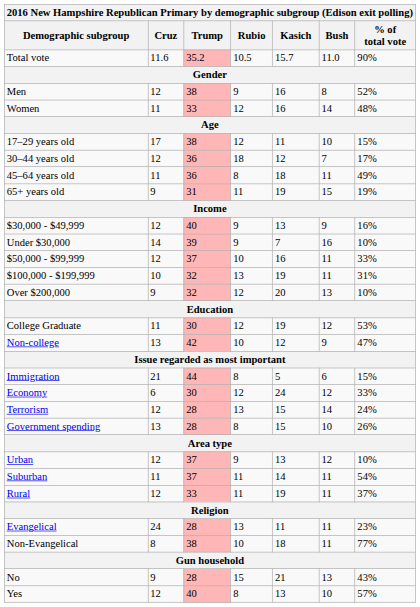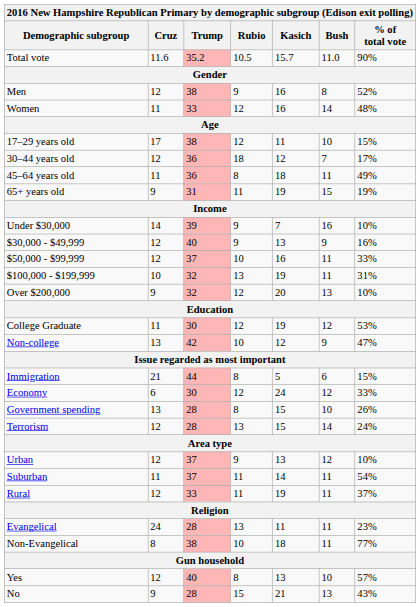 <table class="wikitable sortable">
 <tr>
 <th colspan="7">2016 New Hampshire Republican Primary by demographic subgroup (Edison exit polling)</th>
 </tr>
 <tr>
 <th>Demographic subgroup</th>
 <th>Cruz</th>
 <th>Trump</th>
 <th>Rubio</th>
 <th>Kasich</th>
 <th>Bush</th>
 <th>% of<br>total vote</th>
 </tr>
 <tr>
 <td>Total vote</td>
 <td>11.6</td>
 <td style="text-align:left; background:#ffb6b6;">35.2</td>
 <td>10.5</td>
 <td>15.7</td>
 <td>11.0</td>
 <td>90%</td>
 </tr>
 <tr>
 <th colspan="7">Gender</th>
 </tr>
 <tr>
 <td>Men</td>
 <td>12</td>
 <td style="text-align:left; background:#ffb6b6;">38</td>
 <td>9</td>
 <td>16</td>
 <td>8</td>
 <td>52%</td>
 </tr>
 <tr>
 <td>Women</td>
 <td>11</td>
 <td style="text-align:left; background:#ffb6b6;">33</td>
 <td>12</td>
 <td>16</td>
 <td>14</td>
 <td>48%</td>
 </tr>
 <tr>
 <th colspan="7">Age</th>
 </tr>
 <tr>
 <td>17–29 years old</td>
 <td>17</td>
 <td style="text-align:left; background:#ffb6b6;">38</td>
 <td>12</td>
 <td>11</td>
 <td>10</td>
 <td>15%</td>
 </tr>
 <tr>
 <td>30–44 years old</td>
 <td>12</td>
 <td style="text-align:left; background:#ffb6b6;">36</td>
 <td>18</td>
 <td>12</td>
 <td>7</td>
 <td>17%</td>
 </tr>
 <tr>
 <td>45–64 years old</td>
 <td>11</td>
 <td style="text-align:left; background:#ffb6b6;">36</td>
 <td>8</td>
 <td>18</td>
 <td>11</td>
 <td>49%</td>
 </tr>
 <tr>
 <td>65+ years old</td>
 <td>9</td>
 <td style="text-align:left; background:#ffb6b6;">31</td>
 <td>11</td>
 <td>19</td>
 <td>15</td>
 <td>19%</td>
 </tr>
 <tr>
 <th colspan="7">Income</th>
 </tr>
 <tr>
+<td>Under $30,000</td>
+<td>14</td>
+<td style="text-align:left; background:#ffb6b6;">39</td>
+<td>9</td>
+<td>7</td>
+<td>16</td>
+<td>10%</td>
+</tr>
+<tr>
 <td>$30,000 - $49,999</td>
 <td>12</td>
 <td style="text-align:left; background:#ffb6b6;">40</td>
 <td>9</td>
 <td>13</td>
 <td>9</td>
 <td>16%</td>
-</tr>
-<tr>
-<td>Under $30,000</td>
-<td>14</td>
-<td style="text-align:left; background:#ffb6b6;">39</td>
-<td>9</td>
-<td>7</td>
-<td>16</td>
-<td>10%</td>
 </tr>
 <tr>
 <td>$50,000 - $99,999</td>
 <td>12</td>
 <td style="text-align:left; background:#ffb6b6;">37</td>
 <td>10</td>
 <td>16</td>
 <td>11</td>
 <td>33%</td>
 </tr>
 <tr>
 <td>$100,000 - $199,999</td>
 <td>10</td>
 <td style="text-align:left; background:#ffb6b6;">32</td>
 <td>13</td>
 <td>19</td>
 <td>11</td>
 <td>31%</td>
 </tr>
 <tr>
 <td>Over $200,000</td>
 <td>9</td>
 <td style="text-align:left; background:#ffb6b6;">32</td>
 <td>12</td>
 <td>20</td>
 <td>13</td>
 <td>10%</td>
 </tr>
 <tr>
 <th colspan="7">Education</th>
 </tr>
 <tr>
 <td>College Graduate</td>
 <td>11</td>
 <td style="text-align:left; background:#ffb6b6;">30</td>
 <td>12</td>
 <td>19</td>
 <td>12</td>
 <td>53%</td>
 </tr>
 <tr>
 <td><a href='#'>Non-college</a></td>
 <td>13</td>
 <td style="text-align:left; background:#ffb6b6;">42</td>
 <td>10</td>
 <td>12</td>
 <td>9</td>
 <td>47%</td>
 </tr>
 <tr>
 <th colspan="7">Issue regarded as most important</th>
 </tr>
 <tr>
 <td><a href='#'>Immigration</a></td>
 <td>21</td>
 <td style="text-align:left; background:#ffb6b6;">44</td>
 <td>8</td>
 <td>5</td>
 <td>6</td>
 <td>15%</td>
 </tr>
 <tr>
 <td><a href='#'>Economy</a></td>
 <td>6</td>
 <td style="text-align:left; background:#ffb6b6;">30</td>
 <td>12</td>
 <td>24</td>
 <td>12</td>
 <td>33%</td>
 </tr>
 <tr>
+<td><a href='#'>Government spending</a></td>
+<td>13</td>
+<td style="text-align:left; background:#ffb6b6;">28</td>
+<td>8</td>
+<td>15</td>
+<td>10</td>
+<td>26%</td>
+</tr>
+<tr>
 <td><a href='#'>Terrorism</a></td>
 <td>12</td>
 <td style="text-align:left; background:#ffb6b6;">28</td>
 <td>13</td>
 <td>15</td>
 <td>14</td>
 <td>24%</td>
-</tr>
-<tr>
-<td><a href='#'>Government spending</a></td>
-<td>13</td>
-<td style="text-align:left; background:#ffb6b6;">28</td>
-<td>8</td>
-<td>15</td>
-<td>10</td>
-<td>26%</td>
 </tr>
 <tr>
 <th colspan="7">Area type</th>
 </tr>
 <tr>
 <td><a href='#'>Urban</a></td>
 <td>12</td>
 <td style="text-align:left; background:#ffb6b6;">37</td>
 <td>9</td>
 <td>13</td>
 <td>12</td>
 <td>10%</td>
 </tr>
 <tr>
 <td><a href='#'>Suburban</a></td>
 <td>11</td>
 <td style="text-align:left; background:#ffb6b6;">37</td>
 <td>11</td>
 <td>14</td>
 <td>11</td>
 <td>54%</td>
 </tr>
 <tr>
 <td><a href='#'>Rural</a></td>
 <td>12</td>
 <td style="text-align:left; background:#ffb6b6;">33</td>
 <td>11</td>
 <td>19</td>
 <td>11</td>
 <td>37%</td>
 </tr>
 <tr>
 <th colspan="7">Religion</th>
 </tr>
 <tr>
 <td><a href='#'>Evangelical</a></td>
 <td>24</td>
 <td style="text-align:left; background:#ffb6b6;">28</td>
 <td>13</td>
 <td>11</td>
 <td>11</td>
 <td>23%</td>
 </tr>
 <tr>
 <td>Non-Evangelical</td>
 <td>8</td>
 <td style="text-align:left; background:#ffb6b6;">38</td>
 <td>10</td>
 <td>18</td>
 <td>11</td>
 <td>77%</td>
 </tr>
 <tr>
 <th colspan="7">Gun household</th>
 </tr>
 <tr>
+<td>Yes</td>
+<td>12</td>
+<td style="text-align:left; background:#ffb6b6;">40</td>
+<td>8</td>
+<td>13</td>
+<td>10</td>
+<td>57%</td>
+</tr>
+<tr>
 <td>No</td>
 <td>9</td>
 <td style="text-align:left; background:#ffb6b6;">28</td>
 <td>15</td>
 <td>21</td>
 <td>13</td>
 <td>43%</td>
 </tr>
-<tr>
-<td>Yes</td>
-<td>12</td>
-<td style="text-align:left; background:#ffb6b6;">40</td>
-<td>8</td>
-<td>13</td>
-<td>10</td>
-<td>57%</td>
-</tr>
 </table>
